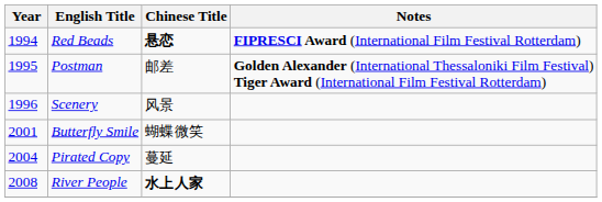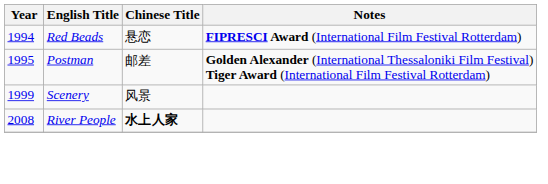 <table class="wikitable">
 <tr>
 <th align="left" valign="top" width="40">Year</th>
 <th align="left" valign="top">English Title</th>
 <th align="left" valign="top">Chinese Title</th>
 <th align="left" valign="top">Notes</th>
 </tr>
 <tr>
 <td align="left" valign="top"><a href='#'>1994</a></td>
 <td align="left" valign="top"><em><a href='#'>Red Beads</a></em></td>
-<td align="left" valign="top"><strong>悬恋</strong></td>
+<td align="left" valign="top">悬恋</td>
 <td align="left" valign="top"><strong><a href='#'>FIPRESCI</a> Award</strong> (<a href='#'>International Film Festival Rotterdam</a>)</td>
 </tr>
 <tr>
 <td align="left" valign="top"><a href='#'>1995</a></td>
 <td align="left" valign="top"><em><a href='#'>Postman</a></em></td>
 <td align="left" valign="top">邮差</td>
 <td align="left" valign="top"><strong>Golden Alexander</strong> (<a href='#'>International Thessaloniki Film Festival</a>)<br><strong>Tiger Award</strong> (<a href='#'>International Film Festival Rotterdam</a>)</td>
 </tr>
 <tr>
-<td align="left" valign="top"><a href='#'>1996</a></td>
+<td align="left" valign="top"><a href='#'>1999</a></td>
 <td align="left" valign="top"><em><a href='#'>Scenery</a></em></td>
 <td align="left" valign="top">风景</td>
-<td align="left" valign="top"></td>
-</tr>
-<tr>
-<td align="left" valign="top"><a href='#'>2001</a></td>
-<td align="left" valign="top"><em><a href='#'>Butterfly Smile</a></em></td>
-<td align="left" valign="top">蝴蝶微笑</td>
-<td align="left" valign="top"></td>
-</tr>
-<tr>
-<td align="left" valign="top"><a href='#'>2004</a></td>
-<td align="left" valign="top"><em><a href='#'>Pirated Copy</a></em></td>
-<td align="left" valign="top">蔓延</td>
 <td align="left" valign="top"></td>
 </tr>
 <tr>
 <td align="left" valign="top"><a href='#'>2008</a></td>
 <td align="left" valign="top"><em><a href='#'>River People</a></em></td>
 <td align="left" valign="top"><strong>水上人家</strong></td>
 <td align="left" valign="top"></td>
 </tr>
 <tr>
 </tr>
 </table>
